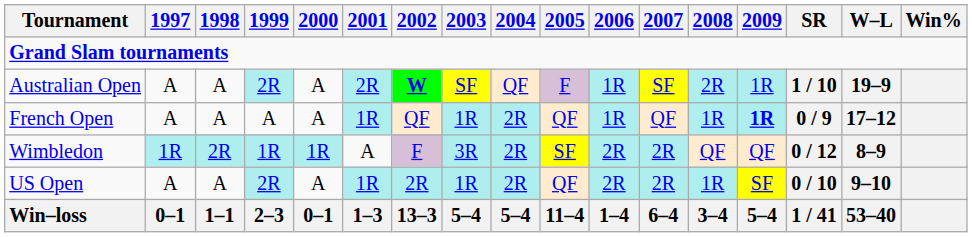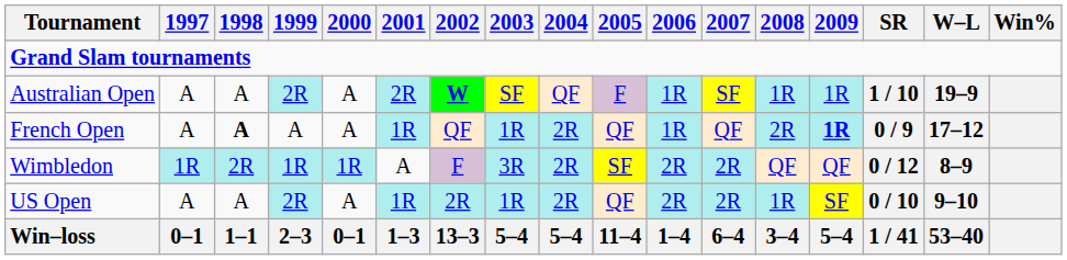 <table class=wikitable style=text-align:center;font-size:97%>
 <tr>
 <th>Tournament</th>
 <th><a href='#'>1997</a></th>
 <th><a href='#'>1998</a></th>
 <th><a href='#'>1999</a></th>
 <th><a href='#'>2000</a></th>
 <th><a href='#'>2001</a></th>
 <th><a href='#'>2002</a></th>
 <th><a href='#'>2003</a></th>
 <th><a href='#'>2004</a></th>
 <th><a href='#'>2005</a></th>
 <th><a href='#'>2006</a></th>
 <th><a href='#'>2007</a></th>
 <th><a href='#'>2008</a></th>
 <th><a href='#'>2009</a></th>
 <th>SR</th>
 <th>W–L</th>
 <th>Win%</th>
 </tr>
 <tr>
 <td colspan=25 style=text-align:left><a href='#'><strong>Grand Slam tournaments</strong></a></td>
 </tr>
 <tr>
 <td align=left><a href='#'>Australian Open</a></td>
 <td>A</td>
 <td>A</td>
 <td bgcolor=afeeee><a href='#'>2R</a></td>
 <td>A</td>
 <td bgcolor=afeeee><a href='#'>2R</a></td>
 <td bgcolor=lime><a href='#'><strong>W</strong></a></td>
 <td bgcolor=yellow><a href='#'>SF</a></td>
 <td bgcolor=ffebcd><a href='#'>QF</a></td>
 <td bgcolor=thistle><a href='#'>F</a></td>
 <td bgcolor=afeeee><a href='#'>1R</a></td>
 <td bgcolor=yellow><a href='#'>SF</a></td>
-<td bgcolor=afeeee><a href='#'>2R</a></td>
+<td bgcolor=afeeee><a href='#'>1R</a></td>
 <td bgcolor=afeeee><a href='#'>1R</a></td>
 <th>1 / 10</th>
 <th>19–9</th>
 <th></th>
 </tr>
 <tr>
 <td align=left><a href='#'>French Open</a></td>
 <td>A</td>
-<td>A</td>
+<td><strong>A</strong></td>
 <td>A</td>
 <td>A</td>
 <td bgcolor=afeeee><a href='#'>1R</a></td>
 <td bgcolor=ffebcd><a href='#'>QF</a></td>
 <td bgcolor=afeeee><a href='#'>1R</a></td>
 <td bgcolor=afeeee><a href='#'>2R</a></td>
 <td bgcolor=ffebcd><a href='#'>QF</a></td>
 <td bgcolor=afeeee><a href='#'>1R</a></td>
 <td bgcolor=ffebcd><a href='#'>QF</a></td>
-<td bgcolor=afeeee><a href='#'>1R</a></td>
+<td bgcolor=afeeee><a href='#'>2R</a></td>
 <td bgcolor=afeeee><strong><a href='#'>1R</a></strong></td>
 <th>0 / 9</th>
 <th>17–12</th>
 <th></th>
 </tr>
 <tr>
 <td align=left><a href='#'>Wimbledon</a></td>
 <td bgcolor=afeeee><a href='#'>1R</a></td>
 <td bgcolor=afeeee><a href='#'>2R</a></td>
 <td bgcolor=afeeee><a href='#'>1R</a></td>
 <td bgcolor=afeeee><a href='#'>1R</a></td>
 <td>A</td>
 <td bgcolor=thistle><a href='#'>F</a></td>
 <td bgcolor=afeeee><a href='#'>3R</a></td>
 <td bgcolor=afeeee><a href='#'>2R</a></td>
 <td bgcolor=yellow><a href='#'>SF</a></td>
 <td bgcolor=afeeee><a href='#'>2R</a></td>
 <td bgcolor=afeeee><a href='#'>2R</a></td>
 <td bgcolor=ffebcd><a href='#'>QF</a></td>
 <td bgcolor=ffebcd><a href='#'>QF</a></td>
 <th>0 / 12</th>
 <th>8–9</th>
 <th></th>
 </tr>
 <tr>
 <td align=left><a href='#'>US Open</a></td>
 <td>A</td>
 <td>A</td>
 <td bgcolor=afeeee><a href='#'>2R</a></td>
 <td>A</td>
 <td bgcolor=afeeee><a href='#'>1R</a></td>
 <td bgcolor=afeeee><a href='#'>2R</a></td>
 <td bgcolor=afeeee><a href='#'>1R</a></td>
 <td bgcolor=afeeee><a href='#'>2R</a></td>
 <td bgcolor=ffebcd><a href='#'>QF</a></td>
 <td bgcolor=afeeee><a href='#'>2R</a></td>
 <td bgcolor=afeeee><a href='#'>2R</a></td>
 <td bgcolor=afeeee><a href='#'>1R</a></td>
 <td bgcolor=yellow><a href='#'>SF</a></td>
 <th>0 / 10</th>
 <th>9–10</th>
 <th></th>
 </tr>
 <tr>
 <th style=text-align:left><strong>Win–loss</strong></th>
 <th>0–1</th>
 <th>1–1</th>
 <th>2–3</th>
 <th>0–1</th>
 <th>1–3</th>
 <th>13–3</th>
 <th>5–4</th>
 <th>5–4</th>
 <th>11–4</th>
 <th>1–4</th>
 <th>6–4</th>
 <th>3–4</th>
 <th>5–4</th>
 <th>1 / 41</th>
 <th>53–40</th>
 <th></th>
 </tr>
 </table>
